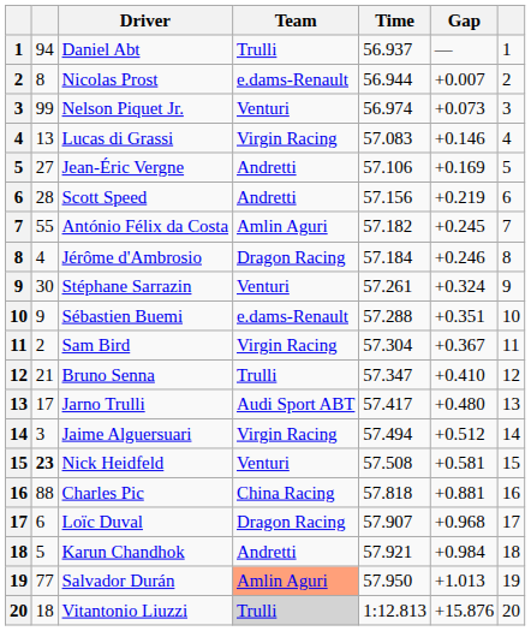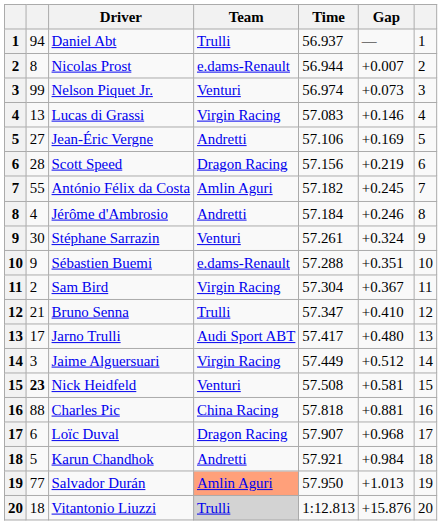 <table class=wikitable style="font-size:95%">
 <tr>
 <th></th>
 <th></th>
 <th>Driver</th>
 <th>Team</th>
 <th>Time</th>
 <th>Gap</th>
 <th></th>
 </tr>
 <tr>
 <th>1</th>
 <td>94</td>
 <td> <a href='#'>Daniel Abt</a></td>
 <td><a href='#'>Trulli</a></td>
 <td>56.937</td>
 <td>—</td>
 <td>1</td>
 </tr>
 <tr>
 <th>2</th>
 <td>8</td>
 <td> <a href='#'>Nicolas Prost</a></td>
 <td><a href='#'>e.dams-Renault</a></td>
 <td>56.944</td>
 <td>+0.007</td>
 <td>2</td>
 </tr>
 <tr>
 <th>3</th>
 <td>99</td>
 <td> <a href='#'>Nelson Piquet Jr.</a></td>
 <td><a href='#'>Venturi</a></td>
 <td>56.974</td>
 <td>+0.073</td>
 <td>3</td>
 </tr>
 <tr>
 <th>4</th>
 <td>13</td>
 <td> <a href='#'>Lucas di Grassi</a></td>
 <td><a href='#'>Virgin Racing</a></td>
 <td>57.083</td>
 <td>+0.146</td>
 <td>4</td>
 </tr>
 <tr>
 <th>5</th>
 <td>27</td>
 <td> <a href='#'>Jean-Éric Vergne</a></td>
 <td><a href='#'>Andretti</a></td>
 <td>57.106</td>
 <td>+0.169</td>
 <td>5</td>
 </tr>
 <tr>
 <th>6</th>
 <td>28</td>
 <td> <a href='#'>Scott Speed</a></td>
-<td><a href='#'>Andretti</a></td>
+<td><a href='#'>Dragon Racing</a></td>
 <td>57.156</td>
 <td>+0.219</td>
 <td>6</td>
 </tr>
 <tr>
 <th>7</th>
 <td>55</td>
 <td> <a href='#'>António Félix da Costa</a></td>
 <td><a href='#'>Amlin Aguri</a></td>
 <td>57.182</td>
 <td>+0.245</td>
 <td>7</td>
 </tr>
 <tr>
 <th>8</th>
 <td>4</td>
 <td> <a href='#'>Jérôme d'Ambrosio</a></td>
-<td><a href='#'>Dragon Racing</a></td>
+<td><a href='#'>Andretti</a></td>
 <td>57.184</td>
 <td>+0.246</td>
 <td>8</td>
 </tr>
 <tr>
 <th>9</th>
 <td>30</td>
 <td> <a href='#'>Stéphane Sarrazin</a></td>
 <td><a href='#'>Venturi</a></td>
 <td>57.261</td>
 <td>+0.324</td>
 <td>9</td>
 </tr>
 <tr>
 <th>10</th>
 <td>9</td>
 <td> <a href='#'>Sébastien Buemi</a></td>
 <td><a href='#'>e.dams-Renault</a></td>
 <td>57.288</td>
 <td>+0.351</td>
 <td>10</td>
 </tr>
 <tr>
 <th>11</th>
 <td>2</td>
 <td> <a href='#'>Sam Bird</a></td>
 <td><a href='#'>Virgin Racing</a></td>
 <td>57.304</td>
 <td>+0.367</td>
 <td>11</td>
 </tr>
 <tr>
 <th>12</th>
 <td>21</td>
 <td> <a href='#'>Bruno Senna</a></td>
 <td><a href='#'>Trulli</a></td>
 <td>57.347</td>
 <td>+0.410</td>
 <td>12</td>
 </tr>
 <tr>
 <th>13</th>
 <td>17</td>
 <td> <a href='#'>Jarno Trulli</a></td>
 <td><a href='#'>Audi Sport ABT</a></td>
 <td>57.417</td>
 <td>+0.480</td>
 <td>13</td>
 </tr>
 <tr>
 <th>14</th>
 <td>3</td>
 <td> <a href='#'>Jaime Alguersuari</a></td>
 <td><a href='#'>Virgin Racing</a></td>
-<td>57.494</td>
+<td>57.449</td>
 <td>+0.512</td>
 <td>14</td>
 </tr>
 <tr>
 <th>15</th>
 <td><strong>23</strong></td>
 <td> <a href='#'>Nick Heidfeld</a></td>
 <td><a href='#'>Venturi</a></td>
 <td>57.508</td>
 <td>+0.581</td>
 <td>15</td>
 </tr>
 <tr>
 <th>16</th>
 <td>88</td>
 <td> <a href='#'>Charles Pic</a></td>
 <td><a href='#'>China Racing</a></td>
 <td>57.818</td>
 <td>+0.881</td>
 <td>16</td>
 </tr>
 <tr>
 <th>17</th>
 <td>6</td>
 <td> <a href='#'>Loïc Duval</a></td>
 <td><a href='#'>Dragon Racing</a></td>
 <td>57.907</td>
 <td>+0.968</td>
 <td>17</td>
 </tr>
 <tr>
 <th>18</th>
 <td>5</td>
 <td> <a href='#'>Karun Chandhok</a></td>
 <td><a href='#'>Andretti</a></td>
 <td>57.921</td>
 <td>+0.984</td>
 <td>18</td>
 </tr>
 <tr>
 <th>19</th>
 <td>77</td>
 <td> <a href='#'>Salvador Durán</a></td>
 <td style="background: lightsalmon;"><a href='#'>Amlin Aguri</a></td>
 <td>57.950</td>
 <td>+1.013</td>
 <td>19</td>
 </tr>
 <tr>
 <th>20</th>
 <td>18</td>
 <td> <a href='#'>Vitantonio Liuzzi</a></td>
 <td style="background: lightgrey;"><a href='#'>Trulli</a></td>
 <td>1:12.813</td>
 <td>+15.876</td>
 <td>20</td>
 </tr>
 </table>
